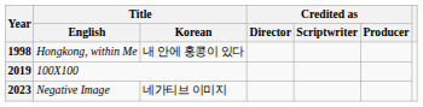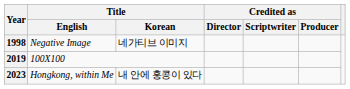 <table class="wikitable sortable plainrowheaders">
 <tr>
 <th rowspan="2" scope="col">Year</th>
 <th colspan="2" scope="col">Title</th>
 <th colspan="3">Credited as</th>
 <th rowspan="2" scope="col" class="unsortable"></th>
 </tr>
 <tr>
 <th>English</th>
 <th>Korean</th>
 <th>Director</th>
 <th>Scriptwriter</th>
 <th>Producer</th>
 </tr>
 <tr>
 <th scope="row">1998</th>
-<td><em>Hongkong, within Me</em></td>
-<td>내 안에 홍콩이 있다</td>
+<td><em>Negative Image</em></td>
+<td>네가티브 이미지</td>
 <td></td>
 <td></td>
 <td></td>
 <td rowspan="3"></td>
 </tr>
 <tr>
 <th scope="row">2019</th>
 <td colspan="2"><em>100X100</em></td>
 <td></td>
 <td></td>
 <td></td>
 </tr>
 <tr>
 <th scope="row">2023</th>
-<td><em>Negative Image</em></td>
-<td>네가티브 이미지</td>
+<td><em>Hongkong, within Me</em></td>
+<td>내 안에 홍콩이 있다</td>
 <td></td>
 <td></td>
 <td></td>
 </tr>
 </table>
